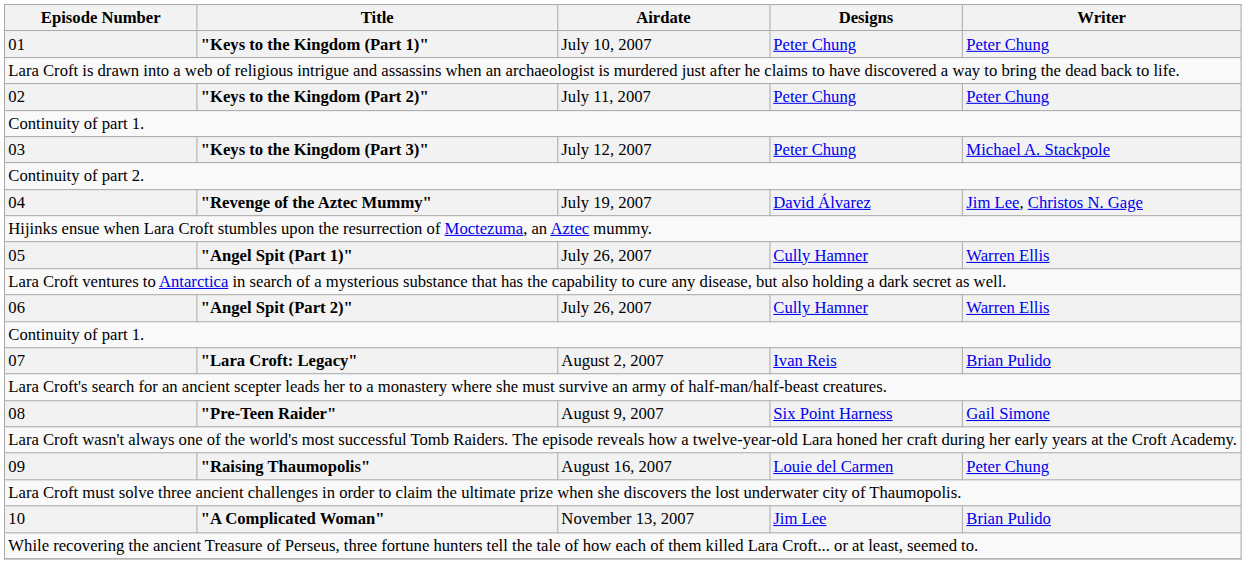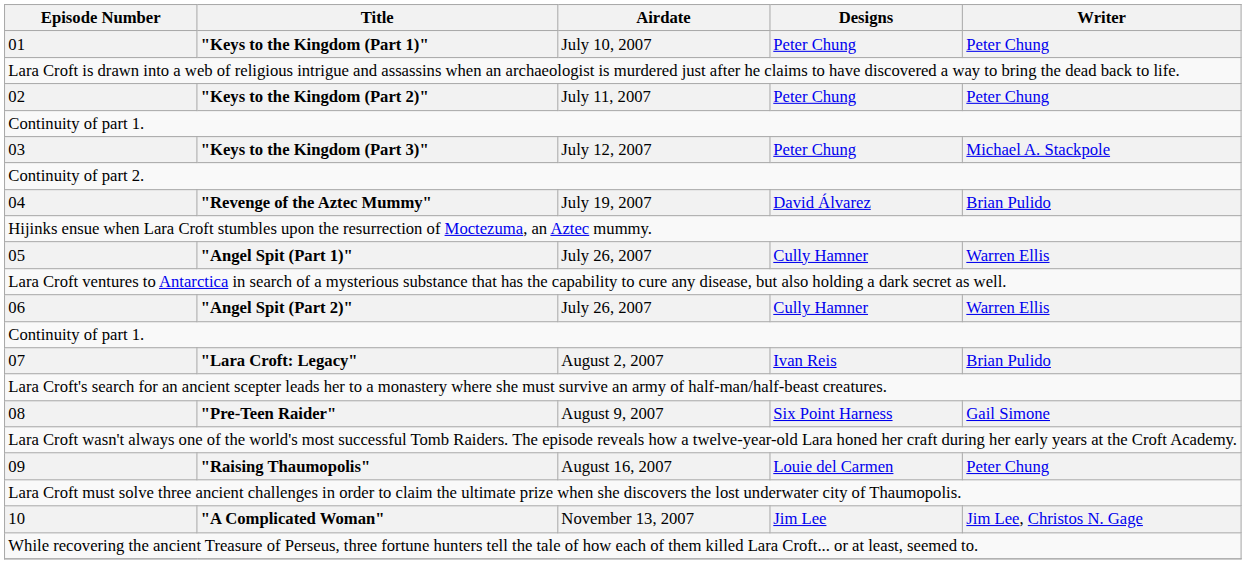 <table class="wikitable">
 <tr>
 <th>Episode Number</th>
 <th>Title</th>
 <th>Airdate</th>
 <th>Designs</th>
 <th>Writer</th>
 </tr>
 <tr bgcolor="#F2F2F2">
 <td>01</td>
 <td><strong>"Keys to the Kingdom (Part 1)"</strong></td>
 <td>July 10, 2007</td>
 <td><a href='#'>Peter Chung</a></td>
 <td><a href='#'>Peter Chung</a></td>
 </tr>
 <tr>
 <td colspan="5" align="left">Lara Croft is drawn into a web of religious intrigue and assassins when an archaeologist is murdered just after he claims to have discovered a way to bring the dead back to life.</td>
 </tr>
 <tr bgcolor="#F2F2F2">
 <td>02</td>
 <td><strong>"Keys to the Kingdom (Part 2)"</strong></td>
 <td>July 11, 2007</td>
 <td><a href='#'>Peter Chung</a></td>
 <td><a href='#'>Peter Chung</a></td>
 </tr>
 <tr>
 <td colspan="5" align="left">Continuity of part 1.</td>
 </tr>
 <tr bgcolor="#F2F2F2">
 <td>03</td>
 <td><strong>"Keys to the Kingdom (Part 3)"</strong></td>
 <td>July 12, 2007</td>
 <td><a href='#'>Peter Chung</a></td>
 <td><a href='#'>Michael A. Stackpole</a></td>
 </tr>
 <tr>
 <td colspan="5" align="left">Continuity of part 2.</td>
 </tr>
 <tr bgcolor="#F2F2F2">
 <td>04</td>
 <td><strong>"Revenge of the Aztec Mummy"</strong></td>
 <td>July 19, 2007</td>
 <td><a href='#'>David Álvarez</a></td>
-<td><a href='#'>Jim Lee</a>, <a href='#'>Christos N. Gage</a></td>
+<td><a href='#'>Brian Pulido</a></td>
 </tr>
 <tr>
 <td colspan="5" align="left">Hijinks ensue when Lara Croft stumbles upon the resurrection of <a href='#'>Moctezuma</a>, an <a href='#'>Aztec</a> mummy.</td>
 </tr>
 <tr bgcolor="#F2F2F2">
 <td>05</td>
 <td><strong>"Angel Spit (Part 1)"</strong></td>
 <td>July 26, 2007</td>
 <td><a href='#'>Cully Hamner</a></td>
 <td><a href='#'>Warren Ellis</a></td>
 </tr>
 <tr>
 <td colspan="5" align="left">Lara Croft ventures to <a href='#'>Antarctica</a> in search of a mysterious substance that has the capability to cure any disease, but also holding a dark secret as well.</td>
 </tr>
 <tr bgcolor="#F2F2F2">
 <td>06</td>
 <td><strong>"Angel Spit (Part 2)"</strong></td>
 <td>July 26, 2007</td>
 <td><a href='#'>Cully Hamner</a></td>
 <td><a href='#'>Warren Ellis</a></td>
 </tr>
 <tr>
 <td colspan="5" align="left">Continuity of part 1.</td>
 </tr>
 <tr bgcolor="#F2F2F2">
 <td>07</td>
 <td><strong>"Lara Croft: Legacy"</strong></td>
 <td>August 2, 2007</td>
 <td><a href='#'>Ivan Reis</a></td>
 <td><a href='#'>Brian Pulido</a></td>
 </tr>
 <tr>
 <td colspan="5" align="left">Lara Croft's search for an ancient scepter leads her to a monastery where she must survive an army of half-man/half-beast creatures.</td>
 </tr>
 <tr bgcolor="#F2F2F2">
 <td>08</td>
 <td><strong>"Pre-Teen Raider"</strong></td>
 <td>August 9, 2007</td>
 <td><a href='#'>Six Point Harness</a></td>
 <td><a href='#'>Gail Simone</a></td>
 </tr>
 <tr>
 <td colspan="5" align="left">Lara Croft wasn't always one of the world's most successful Tomb Raiders. The episode reveals how a twelve-year-old Lara honed her craft during her early years at the Croft Academy.</td>
 </tr>
 <tr bgcolor="#F2F2F2">
 <td>09</td>
 <td><strong>"Raising Thaumopolis"</strong></td>
 <td>August 16, 2007</td>
 <td><a href='#'>Louie del Carmen</a></td>
 <td><a href='#'>Peter Chung</a></td>
 </tr>
 <tr>
 <td colspan="5" align="left">Lara Croft must solve three ancient challenges in order to claim the ultimate prize when she discovers the lost underwater city of Thaumopolis.</td>
 </tr>
 <tr bgcolor="#F2F2F2">
 <td>10</td>
 <td><strong>"A Complicated Woman"</strong></td>
 <td>November 13, 2007</td>
 <td><a href='#'>Jim Lee</a></td>
-<td><a href='#'>Brian Pulido</a></td>
+<td><a href='#'>Jim Lee</a>, <a href='#'>Christos N. Gage</a></td>
 </tr>
 <tr>
 <td colspan="5" align="left">While recovering the ancient Treasure of Perseus, three fortune hunters tell the tale of how each of them killed Lara Croft... or at least, seemed to.</td>
 </tr>
 <tr>
 </tr>
 </table>
